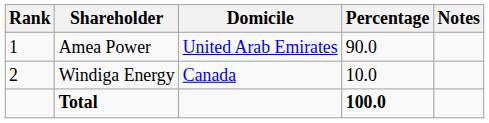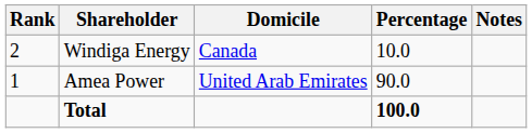 <table class="wikitable sortable" style="margin: 0.5em auto">
 <tr>
 <th>Rank</th>
 <th>Shareholder</th>
 <th>Domicile</th>
 <th>Percentage</th>
 <th>Notes</th>
 </tr>
 <tr>
+<td>2</td>
+<td>Windiga Energy</td>
+<td><a href='#'>Canada</a></td>
+<td>10.0</td>
+<td></td>
+</tr>
+<tr>
 <td>1</td>
 <td>Amea Power</td>
 <td><a href='#'>United Arab Emirates</a></td>
 <td>90.0</td>
-<td></td>
-</tr>
-<tr>
-<td>2</td>
-<td>Windiga Energy</td>
-<td><a href='#'>Canada</a></td>
-<td>10.0</td>
 <td></td>
 </tr>
 <tr>
 <td></td>
 <td><strong>Total</strong></td>
 <td></td>
 <td><strong>100.0</strong></td>
 <td></td>
 </tr>
 </table>
